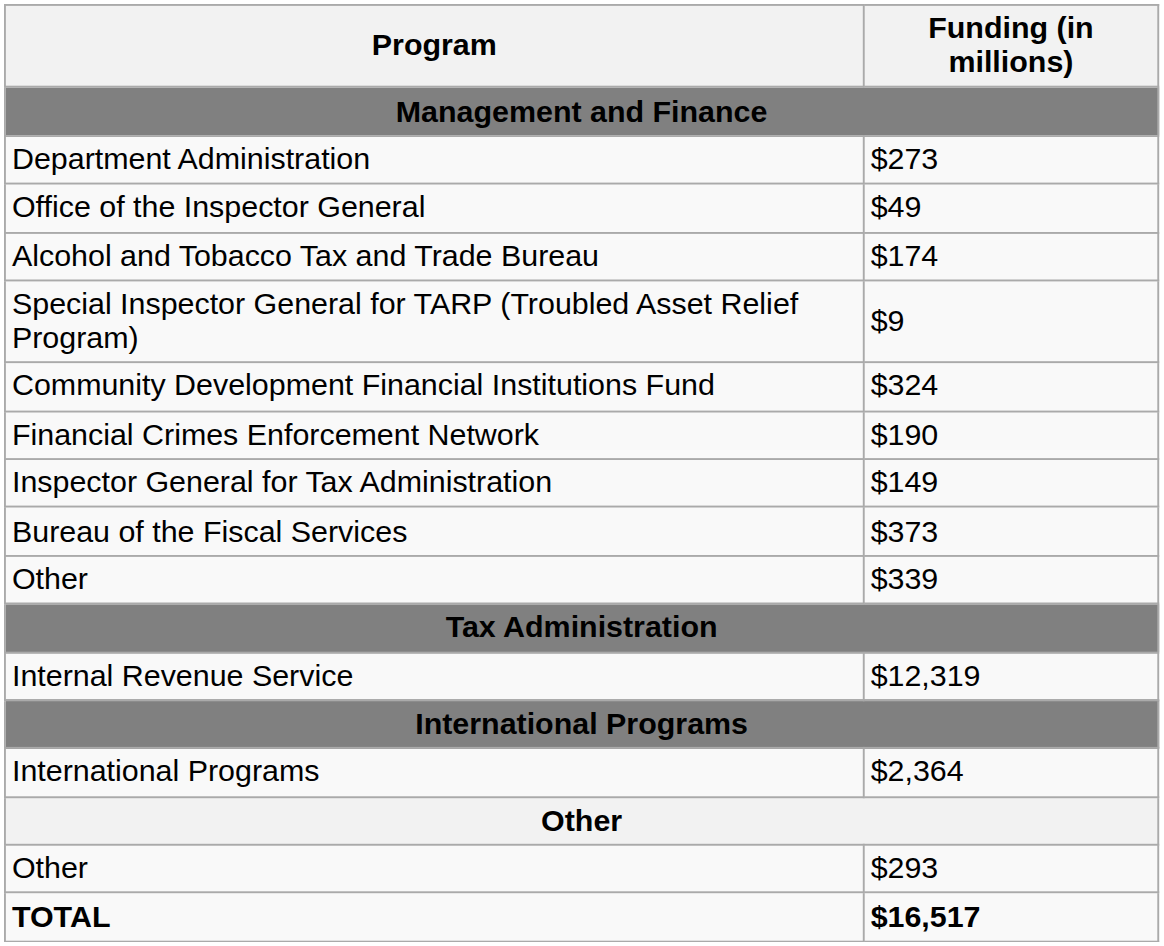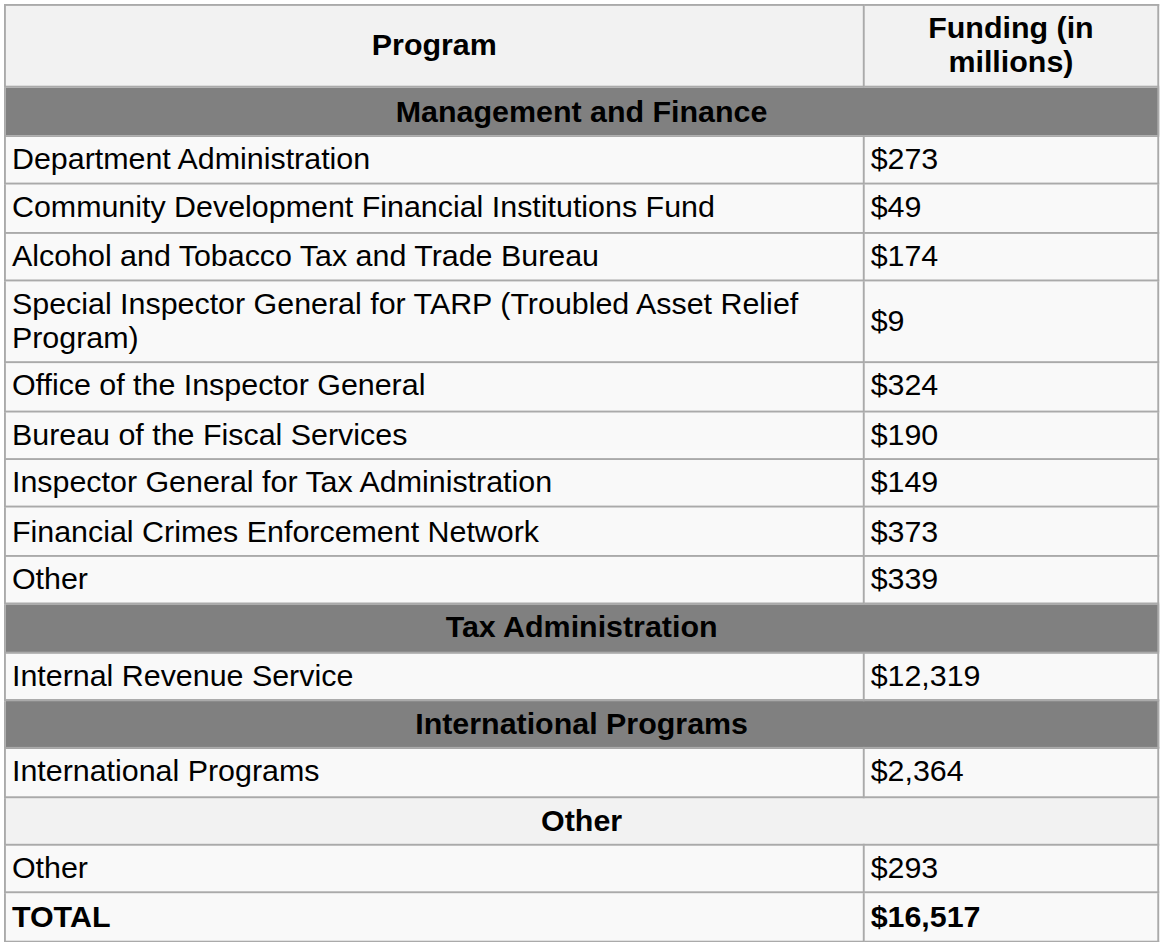 <table class="wikitable">
 <tr>
 <th>Program</th>
 <th>Funding (in millions)</th>
 </tr>
 <tr>
 <td colspan="2" style="text-align:center; background:grey;"><strong>Management and Finance</strong></td>
 </tr>
 <tr>
 <td>Department Administration</td>
 <td>$273</td>
 </tr>
 <tr>
-<td>Office of the Inspector General</td>
+<td>Community Development Financial Institutions Fund</td>
 <td>$49</td>
 </tr>
 <tr>
 <td>Alcohol and Tobacco Tax and Trade Bureau</td>
 <td>$174</td>
 </tr>
 <tr>
 <td>Special Inspector General for TARP (Troubled Asset Relief Program)</td>
 <td>$9</td>
 </tr>
 <tr>
-<td>Community Development Financial Institutions Fund</td>
+<td>Office of the Inspector General</td>
 <td>$324</td>
 </tr>
 <tr>
-<td>Financial Crimes Enforcement Network</td>
+<td>Bureau of the Fiscal Services</td>
 <td>$190</td>
 </tr>
 <tr>
 <td>Inspector General for Tax Administration</td>
 <td>$149</td>
 </tr>
 <tr>
-<td>Bureau of the Fiscal Services</td>
+<td>Financial Crimes Enforcement Network</td>
 <td>$373</td>
 </tr>
 <tr>
 <td>Other</td>
 <td>$339</td>
 </tr>
 <tr>
 <td colspan="2" style="text-align:center; background:grey;"><strong>Tax Administration</strong></td>
 </tr>
 <tr>
 <td>Internal Revenue Service</td>
 <td>$12,319</td>
 </tr>
 <tr>
 <td colspan="2" style="text-align:center; background:grey;"><strong>International Programs</strong></td>
 </tr>
 <tr>
 <td>International Programs</td>
 <td>$2,364</td>
 </tr>
 <tr>
 <th colspan="2">Other</th>
 </tr>
 <tr>
 <td>Other</td>
 <td>$293</td>
 </tr>
 <tr>
 <td><strong>TOTAL</strong></td>
 <td><strong>$16,517</strong></td>
 </tr>
 </table>
